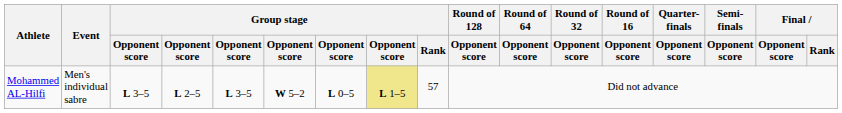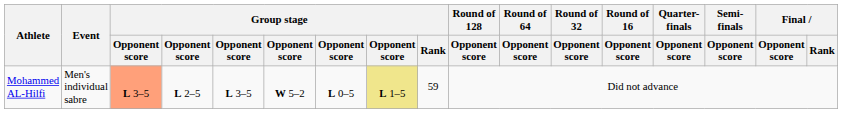 <table class="wikitable" style="font-size:90%; text-align:center">
 <tr>
 <th rowspan="2" width="100">Athlete</th>
 <th rowspan="2">Event</th>
 <th colspan="7">Group stage</th>
 <th>Round of 128</th>
 <th>Round of 64</th>
 <th>Round of 32</th>
 <th>Round of 16</th>
 <th>Quarter-finals</th>
 <th>Semi-finals</th>
 <th colspan="2">Final / </th>
 </tr>
 <tr>
 <th>Opponent<br>score</th>
 <th>Opponent<br>score</th>
 <th>Opponent<br>score</th>
 <th>Opponent<br>score</th>
 <th>Opponent<br>score</th>
 <th>Opponent<br>score</th>
 <th>Rank</th>
 <th>Opponent<br>score</th>
 <th>Opponent<br>score</th>
 <th>Opponent<br>score</th>
 <th>Opponent<br>score</th>
 <th>Opponent<br>score</th>
 <th>Opponent<br>score</th>
 <th>Opponent<br>score</th>
 <th>Rank</th>
 </tr>
 <tr>
 <td align="left"><a href='#'>Mohammed AL-Hilfi</a></td>
 <td align="left">Men's individual sabre</td>
-<td><br><strong>L</strong> 3–5</td>
+<td style="background: lightsalmon;"><br><strong>L</strong> 3–5</td>
 <td><br><strong>L</strong> 2–5</td>
 <td><br><strong>L</strong> 3–5</td>
 <td><br><strong>W</strong> 5–2</td>
 <td><br><strong>L</strong> 0–5</td>
 <td style="background: khaki;"><br><strong>L</strong> 1–5</td>
-<td>57</td>
+<td>59</td>
 <td colspan="8">Did not advance</td>
 </tr>
 </table>
